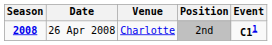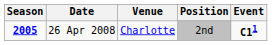 <table class="wikitable" style="text-align:center; font-size:95%;">
 <tr>
 <th>Season</th>
 <th>Date</th>
 <th>Venue</th>
 <th>Position</th>
 <th>Event</th>
 </tr>
 <tr>
-<td><strong><a href='#'>2008</a></strong></td>
+<td><strong><a href='#'>2005</a></strong></td>
 <td align=right>26 Apr 2008</td>
 <td align=left><a href='#'>Charlotte</a></td>
 <td bgcolor=silver>2nd</td>
 <td><strong>C1<sup><a href='#'>1</a></sup></strong></td>
 </tr>
 </table>
